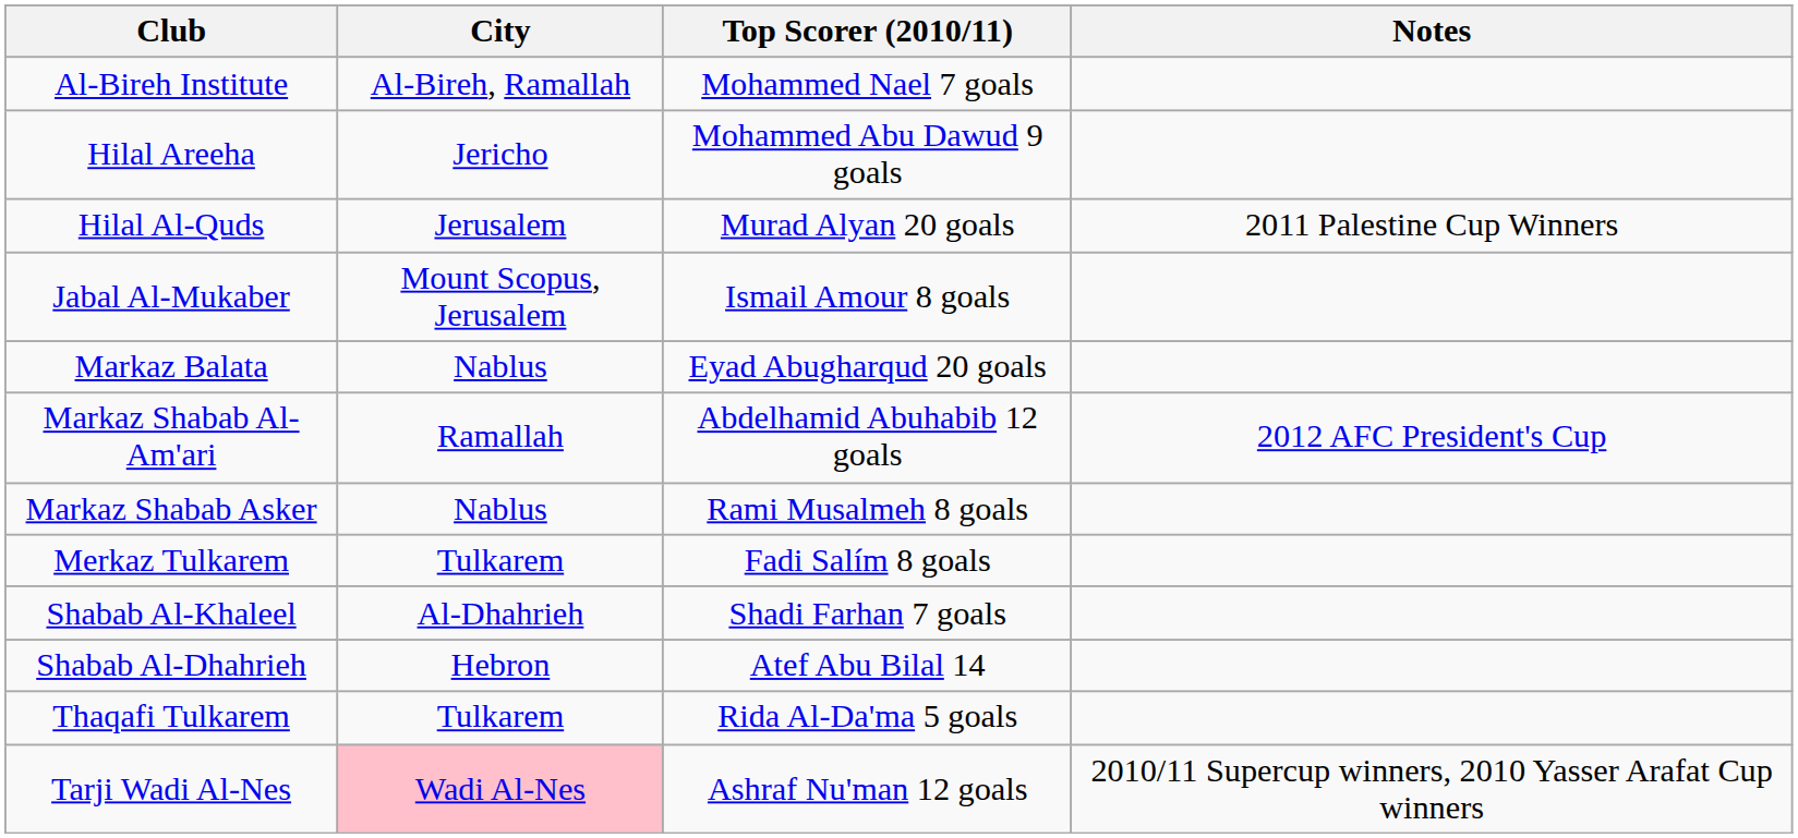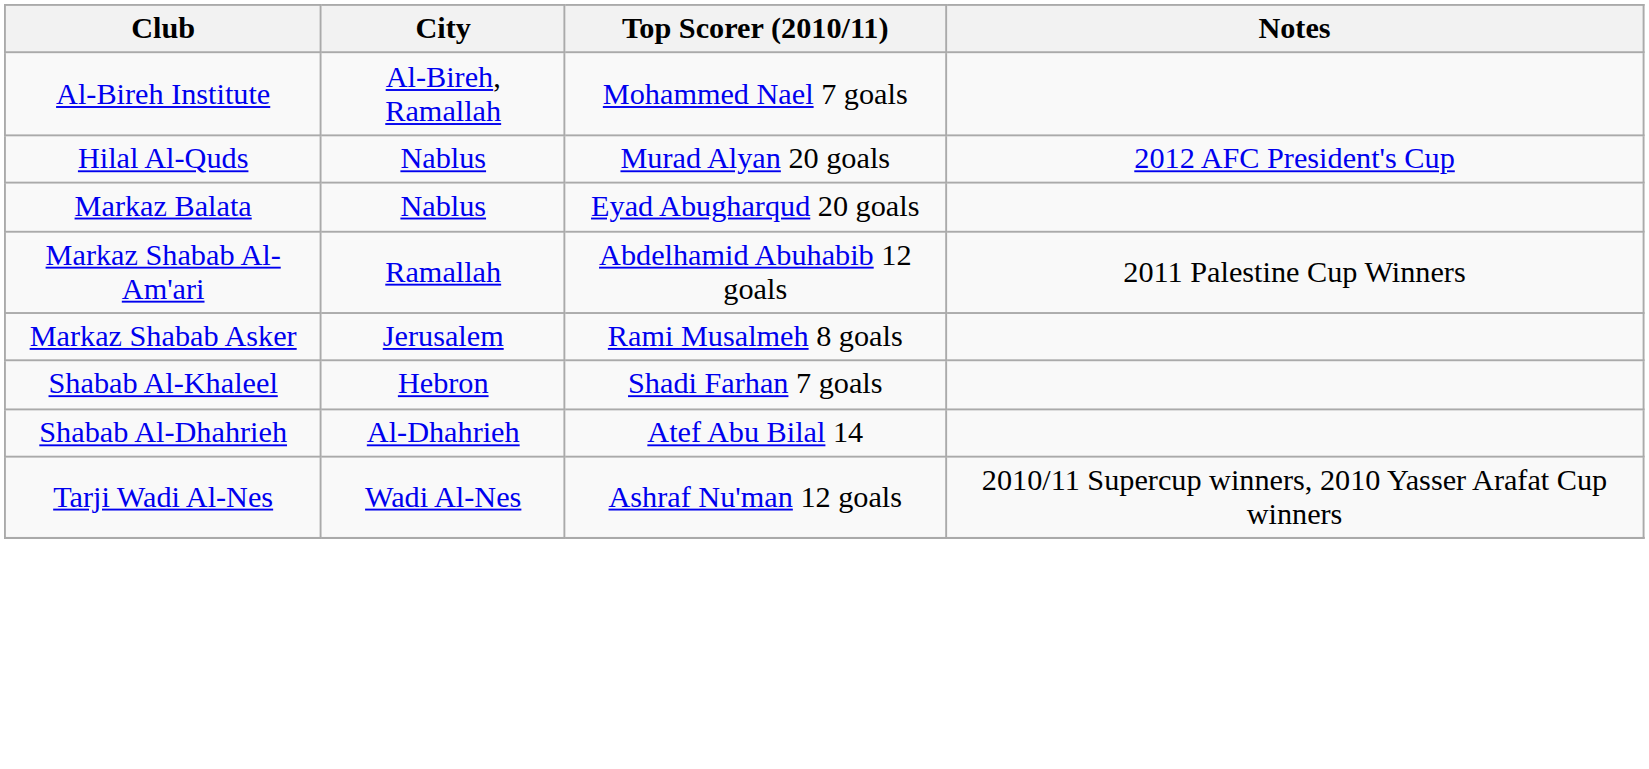 <table class="wikitable" style="text-align: center;">
 <tr>
 <th>Club</th>
 <th>City</th>
 <th>Top Scorer (2010/11)</th>
 <th>Notes</th>
 </tr>
 <tr>
 <td><a href='#'>Al-Bireh Institute</a></td>
 <td><a href='#'>Al-Bireh</a>, <a href='#'>Ramallah</a></td>
 <td><a href='#'>Mohammed Nael</a> 7 goals</td>
 <td></td>
 </tr>
 <tr>
-<td><a href='#'>Hilal Areeha</a></td>
-<td><a href='#'>Jericho</a></td>
-<td><a href='#'>Mohammed Abu Dawud</a> 9 goals</td>
-<td></td>
-</tr>
-<tr>
 <td><a href='#'>Hilal Al-Quds</a></td>
-<td><a href='#'>Jerusalem</a></td>
+<td><a href='#'>Nablus</a></td>
 <td><a href='#'>Murad Alyan</a> 20 goals</td>
-<td>2011 Palestine Cup Winners</td>
-</tr>
-<tr>
-<td><a href='#'>Jabal Al-Mukaber</a></td>
-<td><a href='#'>Mount Scopus</a>, <a href='#'>Jerusalem</a></td>
-<td><a href='#'>Ismail Amour</a> 8 goals</td>
-<td></td>
+<td><a href='#'>2012 AFC President's Cup</a></td>
 </tr>
 <tr>
 <td><a href='#'>Markaz Balata</a></td>
 <td><a href='#'>Nablus</a></td>
 <td><a href='#'>Eyad Abugharqud</a> 20 goals</td>
 <td></td>
 </tr>
 <tr>
 <td><a href='#'>Markaz Shabab Al-Am'ari</a></td>
 <td><a href='#'>Ramallah</a></td>
 <td><a href='#'>Abdelhamid Abuhabib</a> 12 goals</td>
-<td><a href='#'>2012 AFC President's Cup</a></td>
+<td>2011 Palestine Cup Winners</td>
 </tr>
 <tr>
 <td><a href='#'>Markaz Shabab Asker</a></td>
-<td><a href='#'>Nablus</a></td>
+<td><a href='#'>Jerusalem</a></td>
 <td><a href='#'>Rami Musalmeh</a> 8 goals</td>
 <td></td>
 </tr>
 <tr>
-<td><a href='#'>Merkaz Tulkarem</a></td>
-<td><a href='#'>Tulkarem</a></td>
-<td><a href='#'>Fadi Salím</a> 8 goals</td>
-<td></td>
-</tr>
-<tr>
 <td><a href='#'>Shabab Al-Khaleel</a></td>
-<td><a href='#'>Al-Dhahrieh</a></td>
+<td><a href='#'>Hebron</a></td>
 <td><a href='#'>Shadi Farhan</a> 7 goals</td>
 <td></td>
 </tr>
 <tr>
 <td><a href='#'>Shabab Al-Dhahrieh</a></td>
-<td><a href='#'>Hebron</a></td>
+<td><a href='#'>Al-Dhahrieh</a></td>
 <td><a href='#'>Atef Abu Bilal</a> 14</td>
 <td></td>
 </tr>
 <tr>
-<td><a href='#'>Thaqafi Tulkarem</a></td>
-<td><a href='#'>Tulkarem</a></td>
-<td><a href='#'>Rida Al-Da'ma</a> 5 goals</td>
-<td></td>
-</tr>
-<tr>
 <td><a href='#'>Tarji Wadi Al-Nes</a></td>
-<td style="background: pink;"><a href='#'>Wadi Al-Nes</a></td>
+<td><a href='#'>Wadi Al-Nes</a></td>
 <td><a href='#'>Ashraf Nu'man</a> 12 goals</td>
 <td>2010/11 Supercup winners, 2010 Yasser Arafat Cup winners</td>
 </tr>
 <tr>
 </tr>
 </table>
